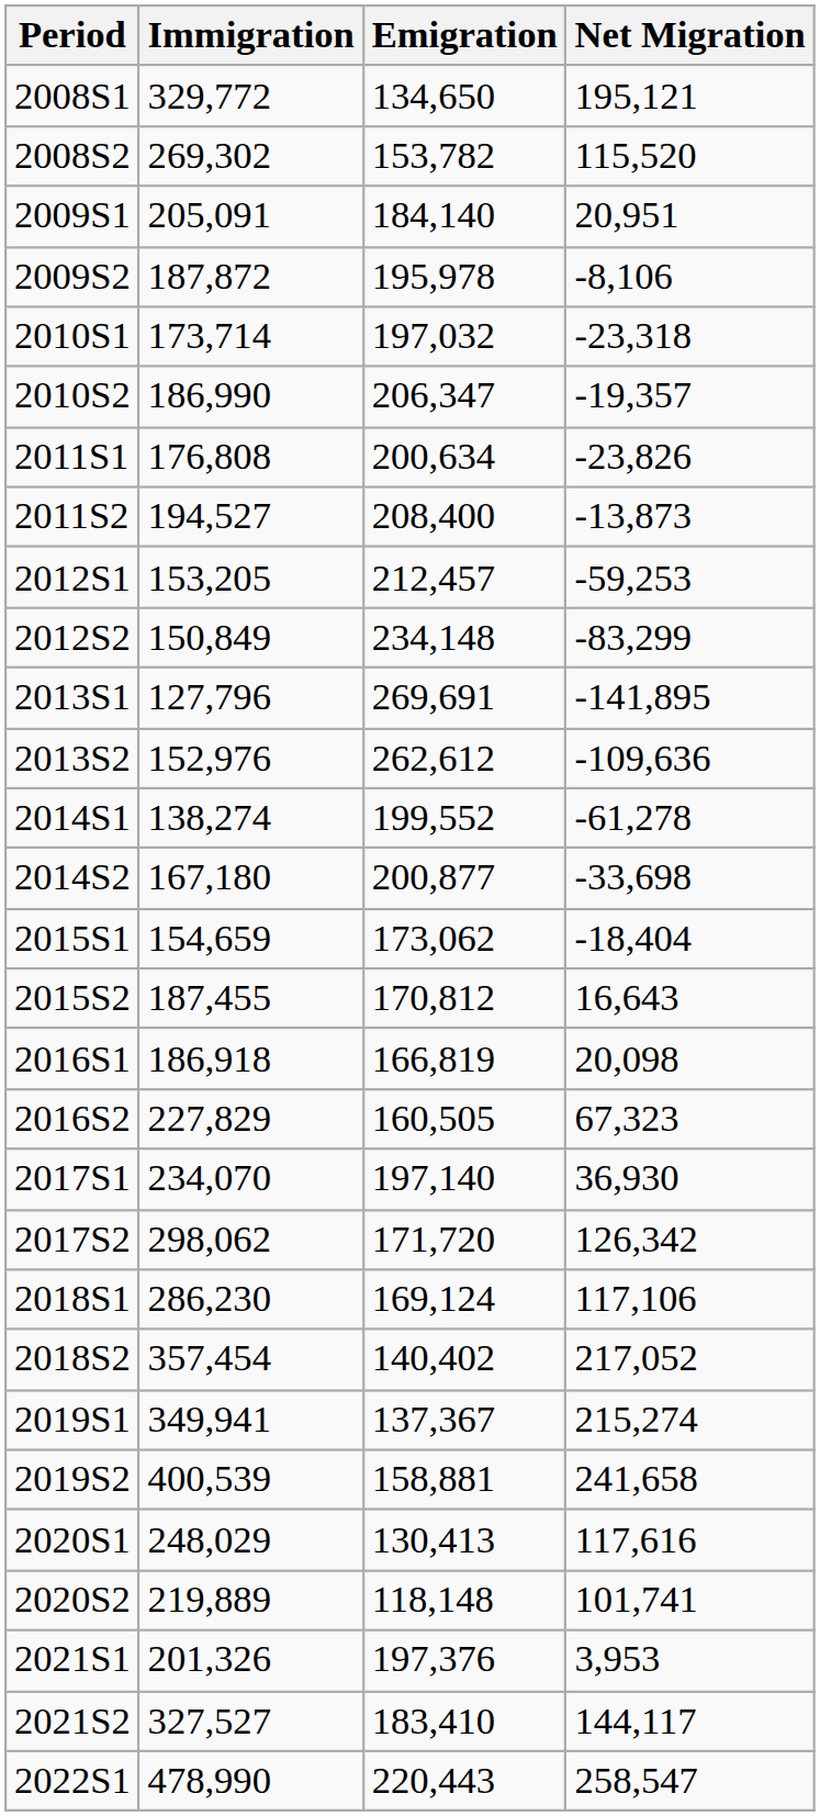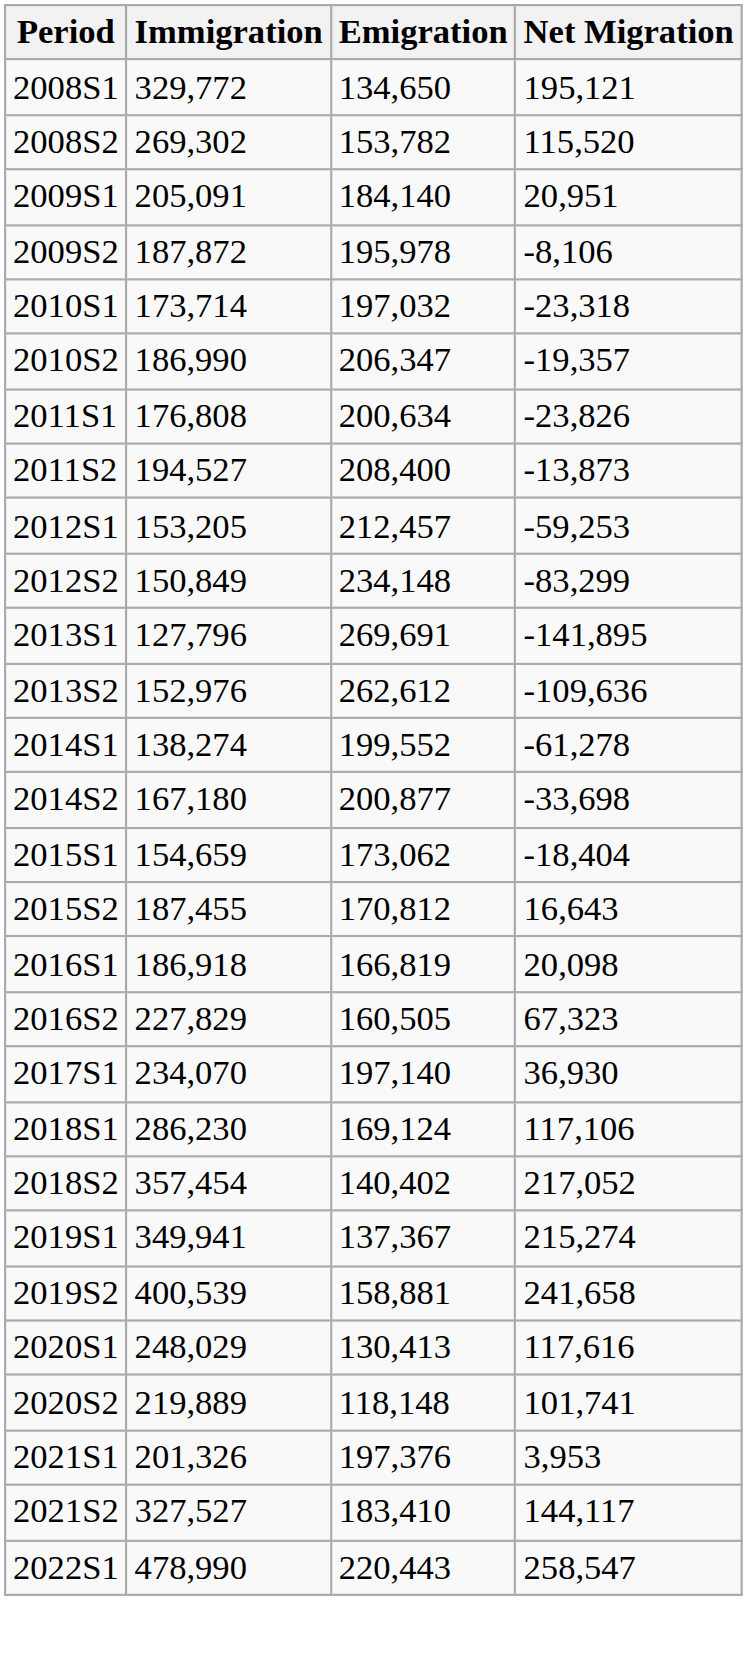 <table class="wikitable col1left col2right col3right col4right">
 <tr>
 <th>Period</th>
 <th>Immigration</th>
 <th>Emigration</th>
 <th>Net Migration</th>
 </tr>
 <tr>
 <td>2008S1</td>
 <td>329,772</td>
 <td>134,650</td>
 <td>195,121</td>
 </tr>
 <tr>
 <td>2008S2</td>
 <td>269,302</td>
 <td>153,782</td>
 <td>115,520</td>
 </tr>
 <tr>
 <td>2009S1</td>
 <td>205,091</td>
 <td>184,140</td>
 <td>20,951</td>
 </tr>
 <tr>
 <td>2009S2</td>
 <td>187,872</td>
 <td>195,978</td>
 <td>-8,106</td>
 </tr>
 <tr>
 <td>2010S1</td>
 <td>173,714</td>
 <td>197,032</td>
 <td>-23,318</td>
 </tr>
 <tr>
 <td>2010S2</td>
 <td>186,990</td>
 <td>206,347</td>
 <td>-19,357</td>
 </tr>
 <tr>
 <td>2011S1</td>
 <td>176,808</td>
 <td>200,634</td>
 <td>-23,826</td>
 </tr>
 <tr>
 <td>2011S2</td>
 <td>194,527</td>
 <td>208,400</td>
 <td>-13,873</td>
 </tr>
 <tr>
 <td>2012S1</td>
 <td>153,205</td>
 <td>212,457</td>
 <td>-59,253</td>
 </tr>
 <tr>
 <td>2012S2</td>
 <td>150,849</td>
 <td>234,148</td>
 <td>-83,299</td>
 </tr>
 <tr>
 <td>2013S1</td>
 <td>127,796</td>
 <td>269,691</td>
 <td>-141,895</td>
 </tr>
 <tr>
 <td>2013S2</td>
 <td>152,976</td>
 <td>262,612</td>
 <td>-109,636</td>
 </tr>
 <tr>
 <td>2014S1</td>
 <td>138,274</td>
 <td>199,552</td>
 <td>-61,278</td>
 </tr>
 <tr>
 <td>2014S2</td>
 <td>167,180</td>
 <td>200,877</td>
 <td>-33,698</td>
 </tr>
 <tr>
 <td>2015S1</td>
 <td>154,659</td>
 <td>173,062</td>
 <td>-18,404</td>
 </tr>
 <tr>
 <td>2015S2</td>
 <td>187,455</td>
 <td>170,812</td>
 <td>16,643</td>
 </tr>
 <tr>
 <td>2016S1</td>
 <td>186,918</td>
 <td>166,819</td>
 <td>20,098</td>
 </tr>
 <tr>
 <td>2016S2</td>
 <td>227,829</td>
 <td>160,505</td>
 <td>67,323</td>
 </tr>
 <tr>
 <td>2017S1</td>
 <td>234,070</td>
 <td>197,140</td>
 <td>36,930</td>
 </tr>
 <tr>
-<td>2017S2</td>
-<td>298,062</td>
-<td>171,720</td>
-<td>126,342</td>
-</tr>
-<tr>
 <td>2018S1</td>
 <td>286,230</td>
 <td>169,124</td>
 <td>117,106</td>
 </tr>
 <tr>
 <td>2018S2</td>
 <td>357,454</td>
 <td>140,402</td>
 <td>217,052</td>
 </tr>
 <tr>
 <td>2019S1</td>
 <td>349,941</td>
 <td>137,367</td>
 <td>215,274</td>
 </tr>
 <tr>
 <td>2019S2</td>
 <td>400,539</td>
 <td>158,881</td>
 <td>241,658</td>
 </tr>
 <tr>
 <td>2020S1</td>
 <td>248,029</td>
 <td>130,413</td>
 <td>117,616</td>
 </tr>
 <tr>
 <td>2020S2</td>
 <td>219,889</td>
 <td>118,148</td>
 <td>101,741</td>
 </tr>
 <tr>
 <td>2021S1</td>
 <td>201,326</td>
 <td>197,376</td>
 <td>3,953</td>
 </tr>
 <tr>
 <td>2021S2</td>
 <td>327,527</td>
 <td>183,410</td>
 <td>144,117</td>
 </tr>
 <tr>
 <td>2022S1</td>
 <td>478,990</td>
 <td>220,443</td>
 <td>258,547</td>
 </tr>
 </table>
